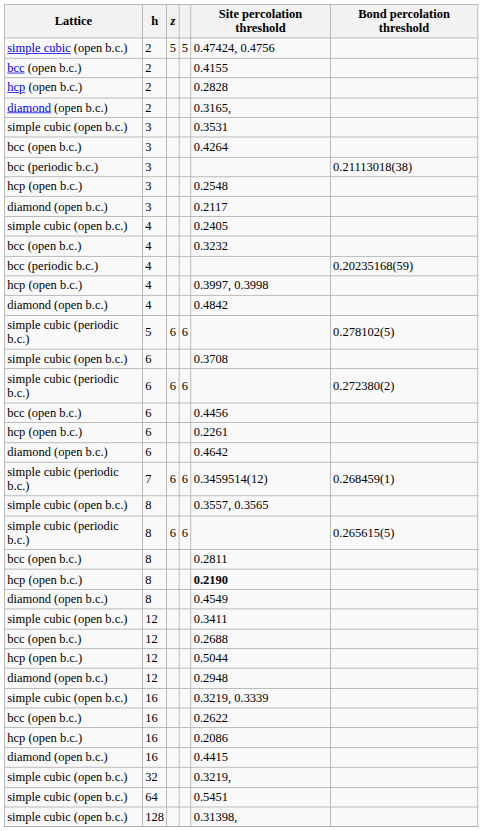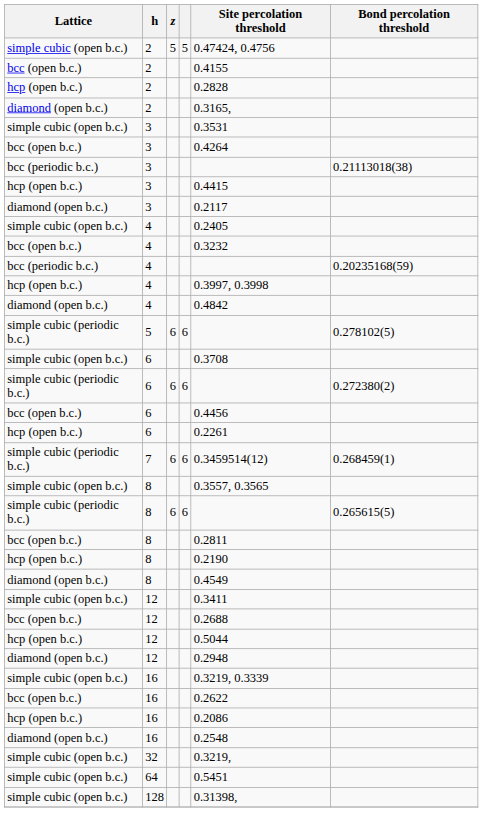 <table class="wikitable">
 <tr>
 <th>Lattice</th>
 <th>h</th>
 <th><em>z</em></th>
 <th></th>
 <th>Site percolation threshold</th>
 <th>Bond percolation threshold</th>
 </tr>
 <tr>
 <td><a href='#'>simple cubic</a> (open b.c.)</td>
 <td>2</td>
 <td>5</td>
 <td>5</td>
 <td>0.47424, 0.4756</td>
 <td></td>
 </tr>
 <tr>
 <td><a href='#'>bcc</a> (open b.c.)</td>
 <td>2</td>
 <td></td>
 <td></td>
 <td>0.4155</td>
 <td></td>
 </tr>
 <tr>
 <td><a href='#'>hcp</a> (open b.c.)</td>
 <td>2</td>
 <td></td>
 <td></td>
 <td>0.2828</td>
 <td></td>
 </tr>
 <tr>
 <td><a href='#'>diamond</a> (open b.c.)</td>
 <td>2</td>
 <td></td>
 <td></td>
 <td>0.3165,</td>
 <td></td>
 </tr>
 <tr>
 <td>simple cubic (open b.c.)</td>
 <td>3</td>
 <td></td>
 <td></td>
 <td>0.3531</td>
 <td></td>
 </tr>
 <tr>
 <td>bcc (open b.c.)</td>
 <td>3</td>
 <td></td>
 <td></td>
 <td>0.4264</td>
 <td></td>
 </tr>
 <tr>
 <td>bcc (periodic b.c.)</td>
 <td>3</td>
 <td></td>
 <td></td>
 <td></td>
 <td>0.21113018(38)</td>
 </tr>
 <tr>
 <td>hcp (open b.c.)</td>
 <td>3</td>
 <td></td>
 <td></td>
-<td>0.2548</td>
+<td>0.4415</td>
 <td></td>
 </tr>
 <tr>
 <td>diamond (open b.c.)</td>
 <td>3</td>
 <td></td>
 <td></td>
 <td>0.2117</td>
 <td></td>
 </tr>
 <tr>
 <td>simple cubic (open b.c.)</td>
 <td>4</td>
 <td></td>
 <td></td>
 <td>0.2405</td>
 <td></td>
 </tr>
 <tr>
 <td>bcc (open b.c.)</td>
 <td>4</td>
 <td></td>
 <td></td>
 <td>0.3232</td>
 <td></td>
 </tr>
 <tr>
 <td>bcc (periodic b.c.)</td>
 <td>4</td>
 <td></td>
 <td></td>
 <td></td>
 <td>0.20235168(59)</td>
 </tr>
 <tr>
 <td>hcp (open b.c.)</td>
 <td>4</td>
 <td></td>
 <td></td>
 <td>0.3997, 0.3998</td>
 <td></td>
 </tr>
 <tr>
 <td>diamond (open b.c.)</td>
 <td>4</td>
 <td></td>
 <td></td>
 <td>0.4842</td>
 <td></td>
 </tr>
 <tr>
 <td>simple cubic (periodic b.c.)</td>
 <td>5</td>
 <td>6</td>
 <td>6</td>
 <td></td>
 <td>0.278102(5)</td>
 </tr>
 <tr>
 <td>simple cubic (open b.c.)</td>
 <td>6</td>
 <td></td>
 <td></td>
 <td>0.3708</td>
 <td></td>
 </tr>
 <tr>
 <td>simple cubic (periodic b.c.)</td>
 <td>6</td>
 <td>6</td>
 <td>6</td>
 <td></td>
 <td>0.272380(2)</td>
 </tr>
 <tr>
 <td>bcc (open b.c.)</td>
 <td>6</td>
 <td></td>
 <td></td>
 <td>0.4456</td>
 <td></td>
 </tr>
 <tr>
 <td>hcp (open b.c.)</td>
 <td>6</td>
 <td></td>
 <td></td>
 <td>0.2261</td>
 <td></td>
 </tr>
 <tr>
-<td>diamond (open b.c.)</td>
-<td>6</td>
-<td></td>
-<td></td>
-<td>0.4642</td>
-<td></td>
-</tr>
-<tr>
 <td>simple cubic (periodic b.c.)</td>
 <td>7</td>
 <td>6</td>
 <td>6</td>
 <td>0.3459514(12)</td>
 <td>0.268459(1)</td>
 </tr>
 <tr>
 <td>simple cubic (open b.c.)</td>
 <td>8</td>
 <td></td>
 <td></td>
 <td>0.3557, 0.3565</td>
 <td></td>
 </tr>
 <tr>
 <td>simple cubic (periodic b.c.)</td>
 <td>8</td>
 <td>6</td>
 <td>6</td>
 <td></td>
 <td>0.265615(5)</td>
 </tr>
 <tr>
 <td>bcc (open b.c.)</td>
 <td>8</td>
 <td></td>
 <td></td>
 <td>0.2811</td>
 <td></td>
 </tr>
 <tr>
 <td>hcp (open b.c.)</td>
 <td>8</td>
 <td></td>
 <td></td>
-<td><strong>0.2190</strong></td>
+<td>0.2190</td>
 <td></td>
 </tr>
 <tr>
 <td>diamond (open b.c.)</td>
 <td>8</td>
 <td></td>
 <td></td>
 <td>0.4549</td>
 <td></td>
 </tr>
 <tr>
 <td>simple cubic (open b.c.)</td>
 <td>12</td>
 <td></td>
 <td></td>
 <td>0.3411</td>
 <td></td>
 </tr>
 <tr>
 <td>bcc (open b.c.)</td>
 <td>12</td>
 <td></td>
 <td></td>
 <td>0.2688</td>
 <td></td>
 </tr>
 <tr>
 <td>hcp (open b.c.)</td>
 <td>12</td>
 <td></td>
 <td></td>
 <td>0.5044</td>
 <td></td>
 </tr>
 <tr>
 <td>diamond (open b.c.)</td>
 <td>12</td>
 <td></td>
 <td></td>
 <td>0.2948</td>
 <td></td>
 </tr>
 <tr>
 <td>simple cubic (open b.c.)</td>
 <td>16</td>
 <td></td>
 <td></td>
 <td>0.3219, 0.3339</td>
 <td></td>
 </tr>
 <tr>
 <td>bcc (open b.c.)</td>
 <td>16</td>
 <td></td>
 <td></td>
 <td>0.2622</td>
 <td></td>
 </tr>
 <tr>
 <td>hcp (open b.c.)</td>
 <td>16</td>
 <td></td>
 <td></td>
 <td>0.2086</td>
 <td></td>
 </tr>
 <tr>
 <td>diamond (open b.c.)</td>
 <td>16</td>
 <td></td>
 <td></td>
-<td>0.4415</td>
+<td>0.2548</td>
 <td></td>
 </tr>
 <tr>
 <td>simple cubic (open b.c.)</td>
 <td>32</td>
 <td></td>
 <td></td>
 <td>0.3219,</td>
 <td></td>
 </tr>
 <tr>
 <td>simple cubic (open b.c.)</td>
 <td>64</td>
 <td></td>
 <td></td>
 <td>0.5451</td>
 <td></td>
 </tr>
 <tr>
 <td>simple cubic (open b.c.)</td>
 <td>128</td>
 <td></td>
 <td></td>
 <td>0.31398,</td>
 <td></td>
 </tr>
 <tr>
 </tr>
 </table>
